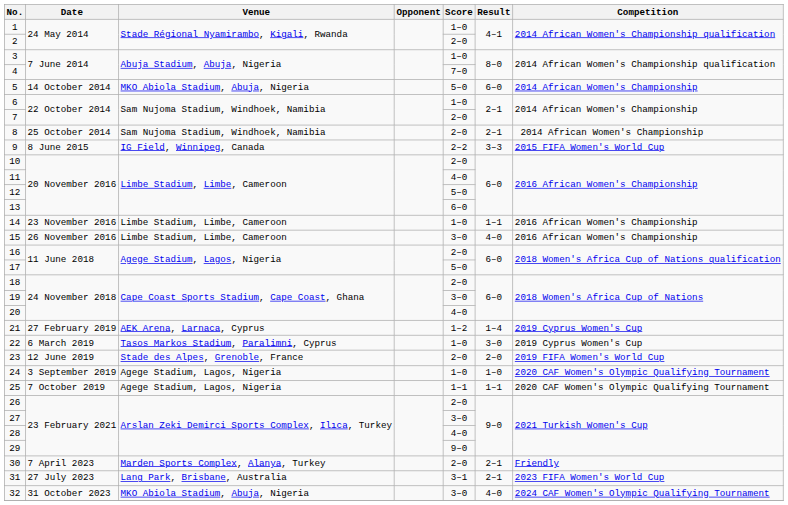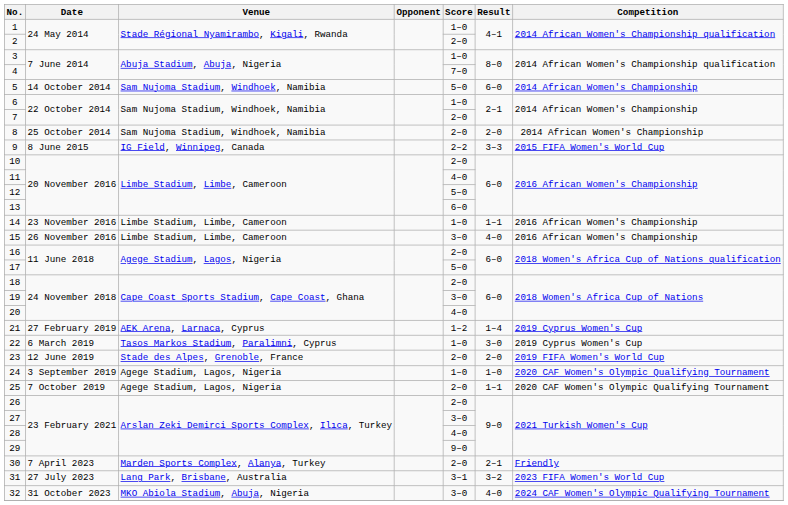 <table class="wikitable sortable">
 <tr>
 <th scope="col">No.</th>
 <th scope="col">Date</th>
 <th scope="col">Venue</th>
 <th scope="col">Opponent</th>
 <th scope="col">Score</th>
 <th scope="col">Result</th>
 <th scope="col">Competition</th>
 </tr>
 <tr>
 <td style="text-align:center">1</td>
 <td rowspan="2">24 May 2014</td>
 <td rowspan="2"><a href='#'>Stade Régional Nyamirambo</a>, <a href='#'>Kigali</a>, Rwanda</td>
 <td rowspan="2"></td>
 <td style="text-align:center">1–0</td>
 <td rowspan="2" style="text-align:center">4–1</td>
 <td rowspan="2"><a href='#'>2014 African Women's Championship qualification</a></td>
 </tr>
 <tr>
 <td style="text-align:center">2</td>
 <td style="text-align:center">2–0</td>
 </tr>
 <tr>
 <td style="text-align:center">3</td>
 <td rowspan="2">7 June 2014</td>
 <td rowspan="2"><a href='#'>Abuja Stadium</a>, <a href='#'>Abuja</a>, Nigeria</td>
 <td rowspan="2"></td>
 <td style="text-align:center">1–0</td>
 <td rowspan="2" style="text-align:center">8–0</td>
 <td rowspan="2">2014 African Women's Championship qualification</td>
 </tr>
 <tr>
 <td style="text-align:center">4</td>
 <td style="text-align:center">7–0</td>
 </tr>
 <tr>
 <td style="text-align:center">5</td>
 <td>14 October 2014</td>
-<td><a href='#'>MKO Abiola Stadium</a>, <a href='#'>Abuja</a>, Nigeria</td>
+<td><a href='#'>Sam Nujoma Stadium</a>, <a href='#'>Windhoek</a>, Namibia</td>
 <td></td>
 <td style="text-align:center">5–0</td>
 <td style="text-align:center">6–0</td>
 <td><a href='#'>2014 African Women's Championship</a></td>
 </tr>
 <tr>
 <td style="text-align:center">6</td>
 <td rowspan="2">22 October 2014</td>
 <td rowspan="2">Sam Nujoma Stadium, Windhoek, Namibia</td>
 <td rowspan="2"></td>
 <td style="text-align:center">1–0</td>
 <td rowspan=2 style="text-align:center">2–1</td>
 <td rowspan="2">2014 African Women's Championship</td>
 </tr>
 <tr>
 <td style="text-align:center">7</td>
 <td style="text-align:center">2–0</td>
 </tr>
 <tr>
 <td style="text-align:center">8</td>
 <td>25 October 2014</td>
 <td>Sam Nujoma Stadium, Windhoek, Namibia</td>
 <td></td>
 <td style="text-align:center">2–0</td>
-<td style="text-align:center">2–1</td>
+<td style="text-align:center">2–0</td>
 <td> 2014 African Women's Championship</td>
 </tr>
 <tr>
 <td style="text-align:center">9</td>
 <td>8 June 2015</td>
 <td><a href='#'>IG Field</a>, <a href='#'>Winnipeg</a>, Canada</td>
 <td></td>
 <td style="text-align:center">2–2</td>
 <td style="text-align:center">3–3</td>
 <td><a href='#'>2015 FIFA Women's World Cup</a></td>
 </tr>
 <tr>
 <td style="text-align:center">10</td>
 <td rowspan="4">20 November 2016</td>
 <td rowspan="4"><a href='#'>Limbe Stadium</a>, <a href='#'>Limbe</a>, Cameroon</td>
 <td rowspan="4"></td>
 <td style="text-align:center">2–0</td>
 <td rowspan=4 style="text-align:center">6–0</td>
 <td rowspan="4"><a href='#'>2016 African Women's Championship</a></td>
 </tr>
 <tr>
 <td style="text-align:center">11</td>
 <td style="text-align:center">4–0</td>
 </tr>
 <tr>
 <td style="text-align:center">12</td>
 <td style="text-align:center">5–0</td>
 </tr>
 <tr>
 <td style="text-align:center">13</td>
 <td style="text-align:center">6–0</td>
 </tr>
 <tr>
 <td style="text-align:center">14</td>
 <td>23 November 2016</td>
 <td>Limbe Stadium, Limbe, Cameroon</td>
 <td></td>
 <td style="text-align:center">1–0</td>
 <td style="text-align:center">1–1</td>
 <td>2016 African Women's Championship</td>
 </tr>
 <tr>
 <td style="text-align:center">15</td>
 <td>26 November 2016</td>
 <td>Limbe Stadium, Limbe, Cameroon</td>
 <td></td>
 <td style="text-align:center">3–0</td>
 <td style="text-align:center">4–0</td>
 <td>2016 African Women's Championship</td>
 </tr>
 <tr>
 <td style="text-align:center">16</td>
 <td rowspan="2">11 June 2018</td>
 <td rowspan="2"><a href='#'>Agege Stadium</a>, <a href='#'>Lagos</a>, Nigeria</td>
 <td rowspan="2"></td>
 <td style="text-align:center">2–0</td>
 <td rowspan="2" style="text-align:center">6–0</td>
 <td rowspan="2"><a href='#'>2018 Women's Africa Cup of Nations qualification</a></td>
 </tr>
 <tr>
 <td style="text-align:center">17</td>
 <td style="text-align:center">5–0</td>
 </tr>
 <tr>
 <td style="text-align:center">18</td>
 <td rowspan="3">24 November 2018</td>
 <td rowspan="3"><a href='#'>Cape Coast Sports Stadium</a>, <a href='#'>Cape Coast</a>, Ghana</td>
 <td rowspan="3"></td>
 <td style="text-align:center">2–0</td>
 <td rowspan="3" style="text-align:center">6–0</td>
 <td rowspan="3"><a href='#'>2018 Women's Africa Cup of Nations</a></td>
 </tr>
 <tr>
 <td style="text-align:center">19</td>
 <td style="text-align:center">3–0</td>
 </tr>
 <tr>
 <td style="text-align:center">20</td>
 <td style="text-align:center">4–0</td>
 </tr>
 <tr>
 <td style="text-align:center">21</td>
 <td>27 February 2019</td>
 <td><a href='#'>AEK Arena</a>, <a href='#'>Larnaca</a>, Cyprus</td>
 <td></td>
 <td style="text-align:center">1–2</td>
 <td style="text-align:center">1–4</td>
 <td><a href='#'>2019 Cyprus Women's Cup</a></td>
 </tr>
 <tr>
 <td style="text-align:center">22</td>
 <td>6 March 2019</td>
 <td><a href='#'>Tasos Markos Stadium</a>, <a href='#'>Paralimni</a>, Cyprus</td>
 <td></td>
 <td style="text-align:center">1–0</td>
 <td style="text-align:center">3–0</td>
 <td>2019 Cyprus Women's Cup</td>
 </tr>
 <tr>
 <td style="text-align:center">23</td>
 <td>12 June 2019</td>
 <td><a href='#'>Stade des Alpes</a>, <a href='#'>Grenoble</a>, France</td>
 <td></td>
 <td style="text-align:center">2–0</td>
 <td style="text-align:center">2–0</td>
 <td><a href='#'>2019 FIFA Women's World Cup</a></td>
 </tr>
 <tr>
 <td style="text-align:center">24</td>
 <td>3 September 2019</td>
 <td>Agege Stadium, Lagos, Nigeria</td>
 <td></td>
 <td style="text-align:center">1–0</td>
 <td style="text-align:center">1–0</td>
 <td><a href='#'>2020 CAF Women's Olympic Qualifying Tournament</a></td>
 </tr>
 <tr>
 <td style="text-align:center">25</td>
 <td>7 October 2019</td>
 <td>Agege Stadium, Lagos, Nigeria</td>
 <td></td>
-<td style="text-align:center">1–1</td>
+<td style="text-align:center">2–0</td>
 <td style="text-align:center">1–1</td>
 <td>2020 CAF Women's Olympic Qualifying Tournament</td>
 </tr>
 <tr>
 <td style="text-align:center">26</td>
 <td rowspan="4">23 February 2021</td>
 <td rowspan="4"><a href='#'>Arslan Zeki Demirci Sports Complex</a>, <a href='#'>Ilıca</a>, Turkey</td>
 <td rowspan="4"></td>
 <td style="text-align:center">2–0</td>
 <td rowspan="4" style="text-align:center">9–0</td>
 <td rowspan="4"><a href='#'>2021 Turkish Women's Cup</a></td>
 </tr>
 <tr>
 <td style="text-align:center">27</td>
 <td style="text-align:center">3–0</td>
 </tr>
 <tr>
 <td style="text-align:center">28</td>
 <td style="text-align:center">4–0</td>
 </tr>
 <tr>
 <td style="text-align:center">29</td>
 <td style="text-align:center">9–0</td>
 </tr>
 <tr>
 <td style="text-align:center">30</td>
 <td>7 April 2023</td>
 <td><a href='#'>Marden Sports Complex</a>, <a href='#'>Alanya</a>, Turkey</td>
 <td></td>
 <td style="text-align:center">2–0</td>
 <td style="text-align:center">2–1</td>
 <td><a href='#'>Friendly</a></td>
 </tr>
 <tr>
 <td style="text-align:center">31</td>
 <td>27 July 2023</td>
 <td><a href='#'>Lang Park</a>, <a href='#'>Brisbane</a>, Australia</td>
 <td></td>
 <td style="text-align:center">3–1</td>
-<td style="text-align:center">2–1</td>
+<td style="text-align:center">3–2</td>
 <td><a href='#'>2023 FIFA Women's World Cup</a></td>
 </tr>
 <tr>
 <td style="text-align:center">32</td>
 <td>31 October 2023</td>
 <td><a href='#'>MKO Abiola Stadium</a>, <a href='#'>Abuja</a>, Nigeria</td>
 <td></td>
 <td style="text-align:center">3–0</td>
 <td style="text-align:center">4–0</td>
 <td><a href='#'>2024 CAF Women's Olympic Qualifying Tournament</a></td>
 </tr>
 <tr>
 </tr>
 </table>
